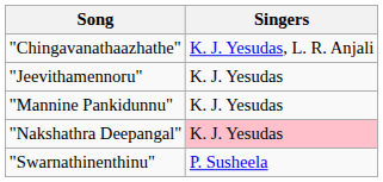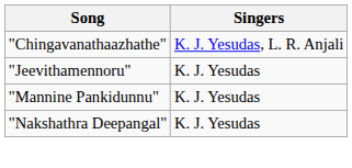 <table class="wikitable" style="font-size:95%;">
 <tr>
 <th>Song</th>
 <th>Singers</th>
 </tr>
 <tr>
 <td>"Chingavanathaazhathe"</td>
 <td><a href='#'>K. J. Yesudas</a>, L. R. Anjali</td>
 </tr>
 <tr>
 <td>"Jeevithamennoru"</td>
 <td>K. J. Yesudas</td>
 </tr>
 <tr>
 <td>"Mannine Pankidunnu"</td>
 <td>K. J. Yesudas</td>
 </tr>
 <tr>
 <td>"Nakshathra Deepangal"</td>
-<td style="background: pink;">K. J. Yesudas</td>
-</tr>
-<tr>
-<td>"Swarnathinenthinu"</td>
-<td><a href='#'>P. Susheela</a></td>
+<td>K. J. Yesudas</td>
 </tr>
 </table>
